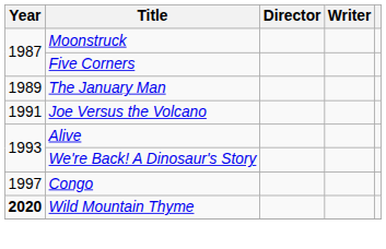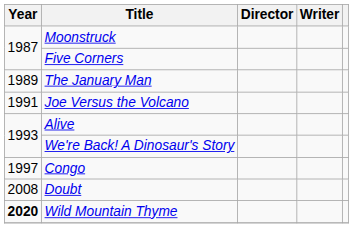 <table class="wikitable">
 <tr>
 <th scope="col">Year</th>
 <th scope="col">Title</th>
 <th scope="col">Director</th>
 <th scope="col">Writer</th>
 <th scope="col"></th>
 </tr>
 <tr>
 <td rowspan=2>1987</td>
 <td><em><a href='#'>Moonstruck</a></em></td>
 <td></td>
 <td></td>
 <td></td>
 </tr>
 <tr>
 <td><em><a href='#'>Five Corners</a></em></td>
 <td></td>
 <td></td>
 <td></td>
 </tr>
 <tr>
 <td>1989</td>
 <td><em><a href='#'>The January Man</a></em></td>
 <td></td>
 <td></td>
 <td></td>
 </tr>
 <tr>
 <td>1991</td>
 <td><em><a href='#'>Joe Versus the Volcano</a></em></td>
 <td></td>
 <td></td>
 <td></td>
 </tr>
 <tr>
 <td rowspan=2>1993</td>
 <td><em><a href='#'>Alive</a></em></td>
 <td></td>
 <td></td>
 <td></td>
 </tr>
 <tr>
 <td><em><a href='#'>We're Back! A Dinosaur's Story</a></em></td>
 <td></td>
 <td></td>
 <td></td>
 </tr>
 <tr>
 <td>1997</td>
 <td><em><a href='#'>Congo</a></em></td>
 <td></td>
 <td></td>
 <td></td>
 </tr>
 <tr>
+<td>2008</td>
+<td><em><a href='#'>Doubt</a></em></td>
+<td></td>
+<td></td>
+<td></td>
+</tr>
+<tr>
 <td><strong>2020</strong></td>
 <td><em><a href='#'>Wild Mountain Thyme</a></em></td>
 <td></td>
 <td></td>
 <td></td>
 </tr>
 <tr>
 </tr>
 </table>
